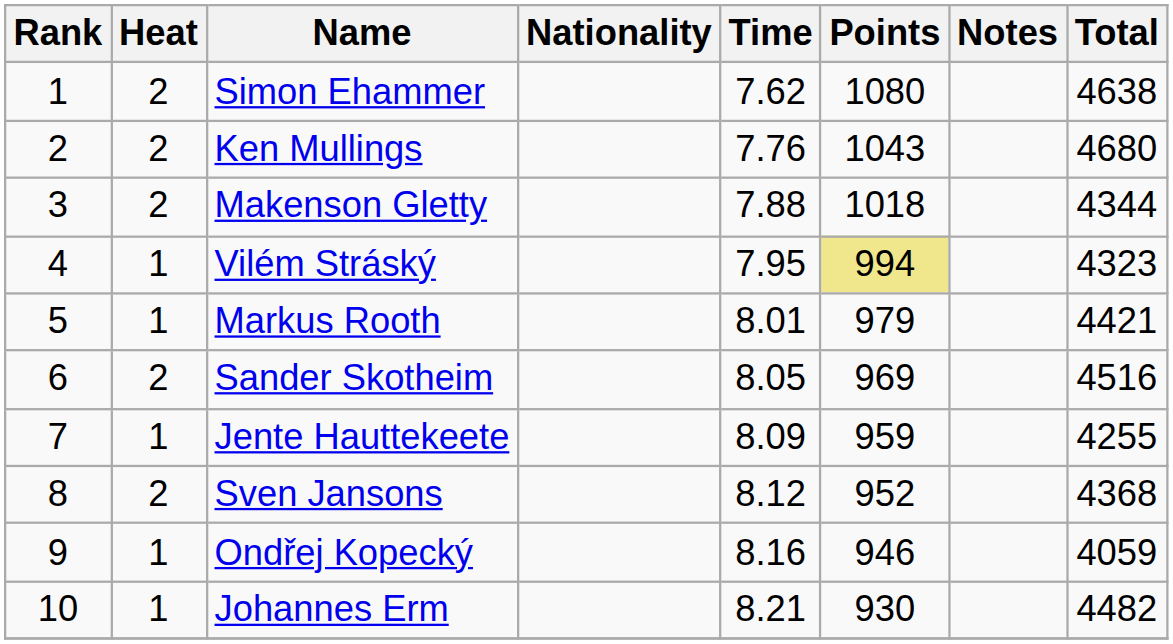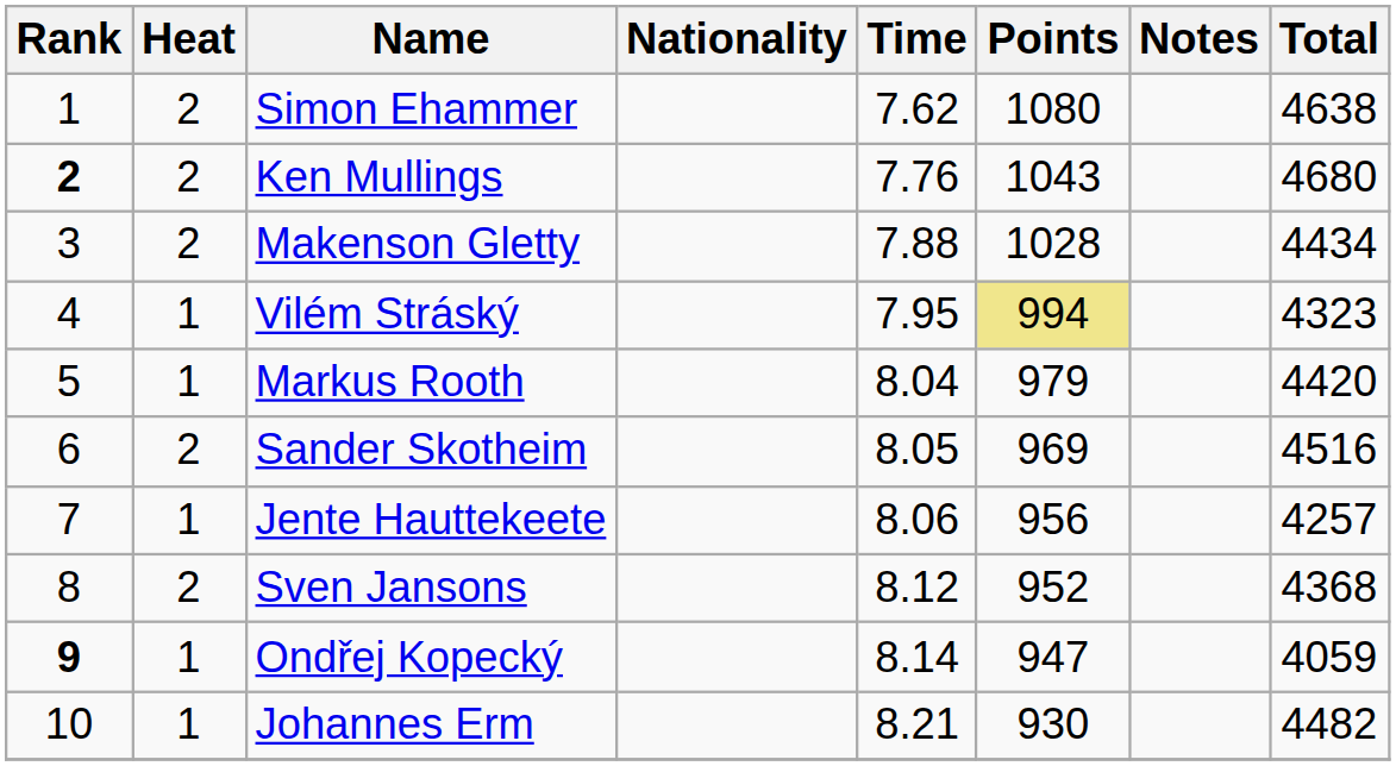 <table class="wikitable sortable" style="text-align:center">
 <tr>
 <th>Rank</th>
 <th>Heat</th>
 <th>Name</th>
 <th>Nationality</th>
 <th>Time</th>
 <th>Points</th>
 <th>Notes</th>
 <th>Total</th>
 </tr>
 <tr>
 <td>1</td>
 <td>2</td>
 <td align="left"><a href='#'>Simon Ehammer</a></td>
 <td align="left"></td>
 <td>7.62</td>
 <td>1080</td>
 <td></td>
 <td>4638</td>
 </tr>
 <tr>
-<td>2</td>
+<td><strong>2</strong></td>
 <td>2</td>
 <td align="left"><a href='#'>Ken Mullings</a></td>
 <td align="left"></td>
 <td>7.76</td>
 <td>1043</td>
 <td></td>
 <td>4680</td>
 </tr>
 <tr>
 <td>3</td>
 <td>2</td>
 <td align="left"><a href='#'>Makenson Gletty</a></td>
 <td align="left"></td>
 <td>7.88</td>
-<td>1018</td>
+<td>1028</td>
 <td></td>
-<td>4344</td>
+<td>4434</td>
 </tr>
 <tr>
 <td>4</td>
 <td>1</td>
 <td align="left"><a href='#'>Vilém Stráský</a></td>
 <td align=left></td>
 <td>7.95</td>
 <td style="background: khaki;">994</td>
 <td></td>
 <td>4323</td>
 </tr>
 <tr>
 <td>5</td>
 <td>1</td>
 <td align="left"><a href='#'>Markus Rooth</a></td>
 <td align=left></td>
-<td>8.01</td>
+<td>8.04</td>
 <td>979</td>
 <td></td>
-<td>4421</td>
+<td>4420</td>
 </tr>
 <tr>
 <td>6</td>
 <td>2</td>
 <td align="left"><a href='#'>Sander Skotheim</a></td>
 <td align="left"></td>
 <td>8.05</td>
 <td>969</td>
 <td></td>
 <td>4516</td>
 </tr>
 <tr>
 <td>7</td>
 <td>1</td>
 <td align="left"><a href='#'>Jente Hauttekeete</a></td>
 <td align=left></td>
-<td>8.09</td>
-<td>959</td>
+<td>8.06</td>
+<td>956</td>
 <td></td>
-<td>4255</td>
+<td>4257</td>
 </tr>
 <tr>
 <td>8</td>
 <td>2</td>
 <td align="left"><a href='#'>Sven Jansons</a></td>
 <td align=left></td>
 <td>8.12</td>
 <td>952</td>
 <td></td>
 <td>4368</td>
 </tr>
 <tr>
-<td>9</td>
+<td><strong>9</strong></td>
 <td>1</td>
 <td align="left"><a href='#'>Ondřej Kopecký</a></td>
 <td align=left></td>
-<td>8.16</td>
-<td>946</td>
+<td>8.14</td>
+<td>947</td>
 <td></td>
 <td>4059</td>
 </tr>
 <tr>
 <td>10</td>
 <td>1</td>
 <td align="left"><a href='#'>Johannes Erm</a></td>
 <td align="left"></td>
 <td>8.21</td>
 <td>930</td>
 <td></td>
 <td>4482</td>
 </tr>
 <tr>
 </tr>
 </table>
